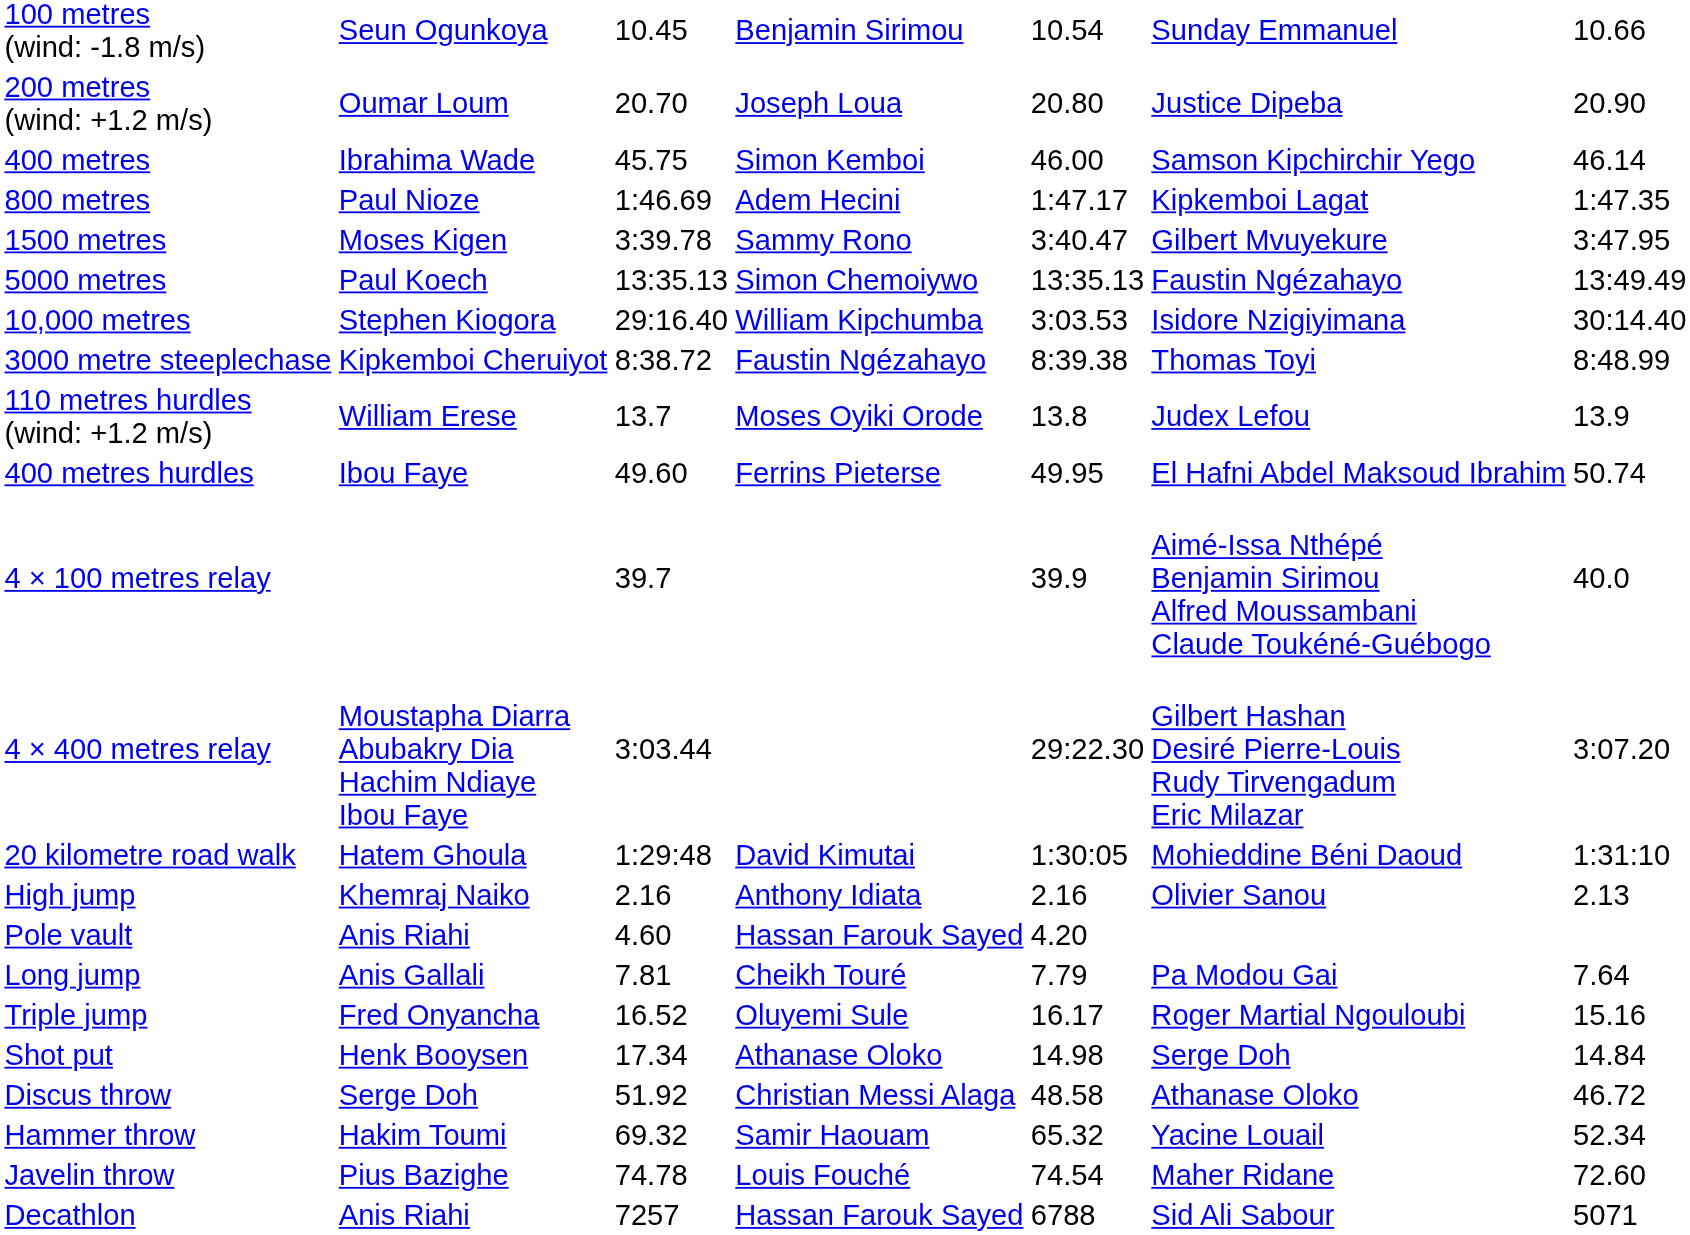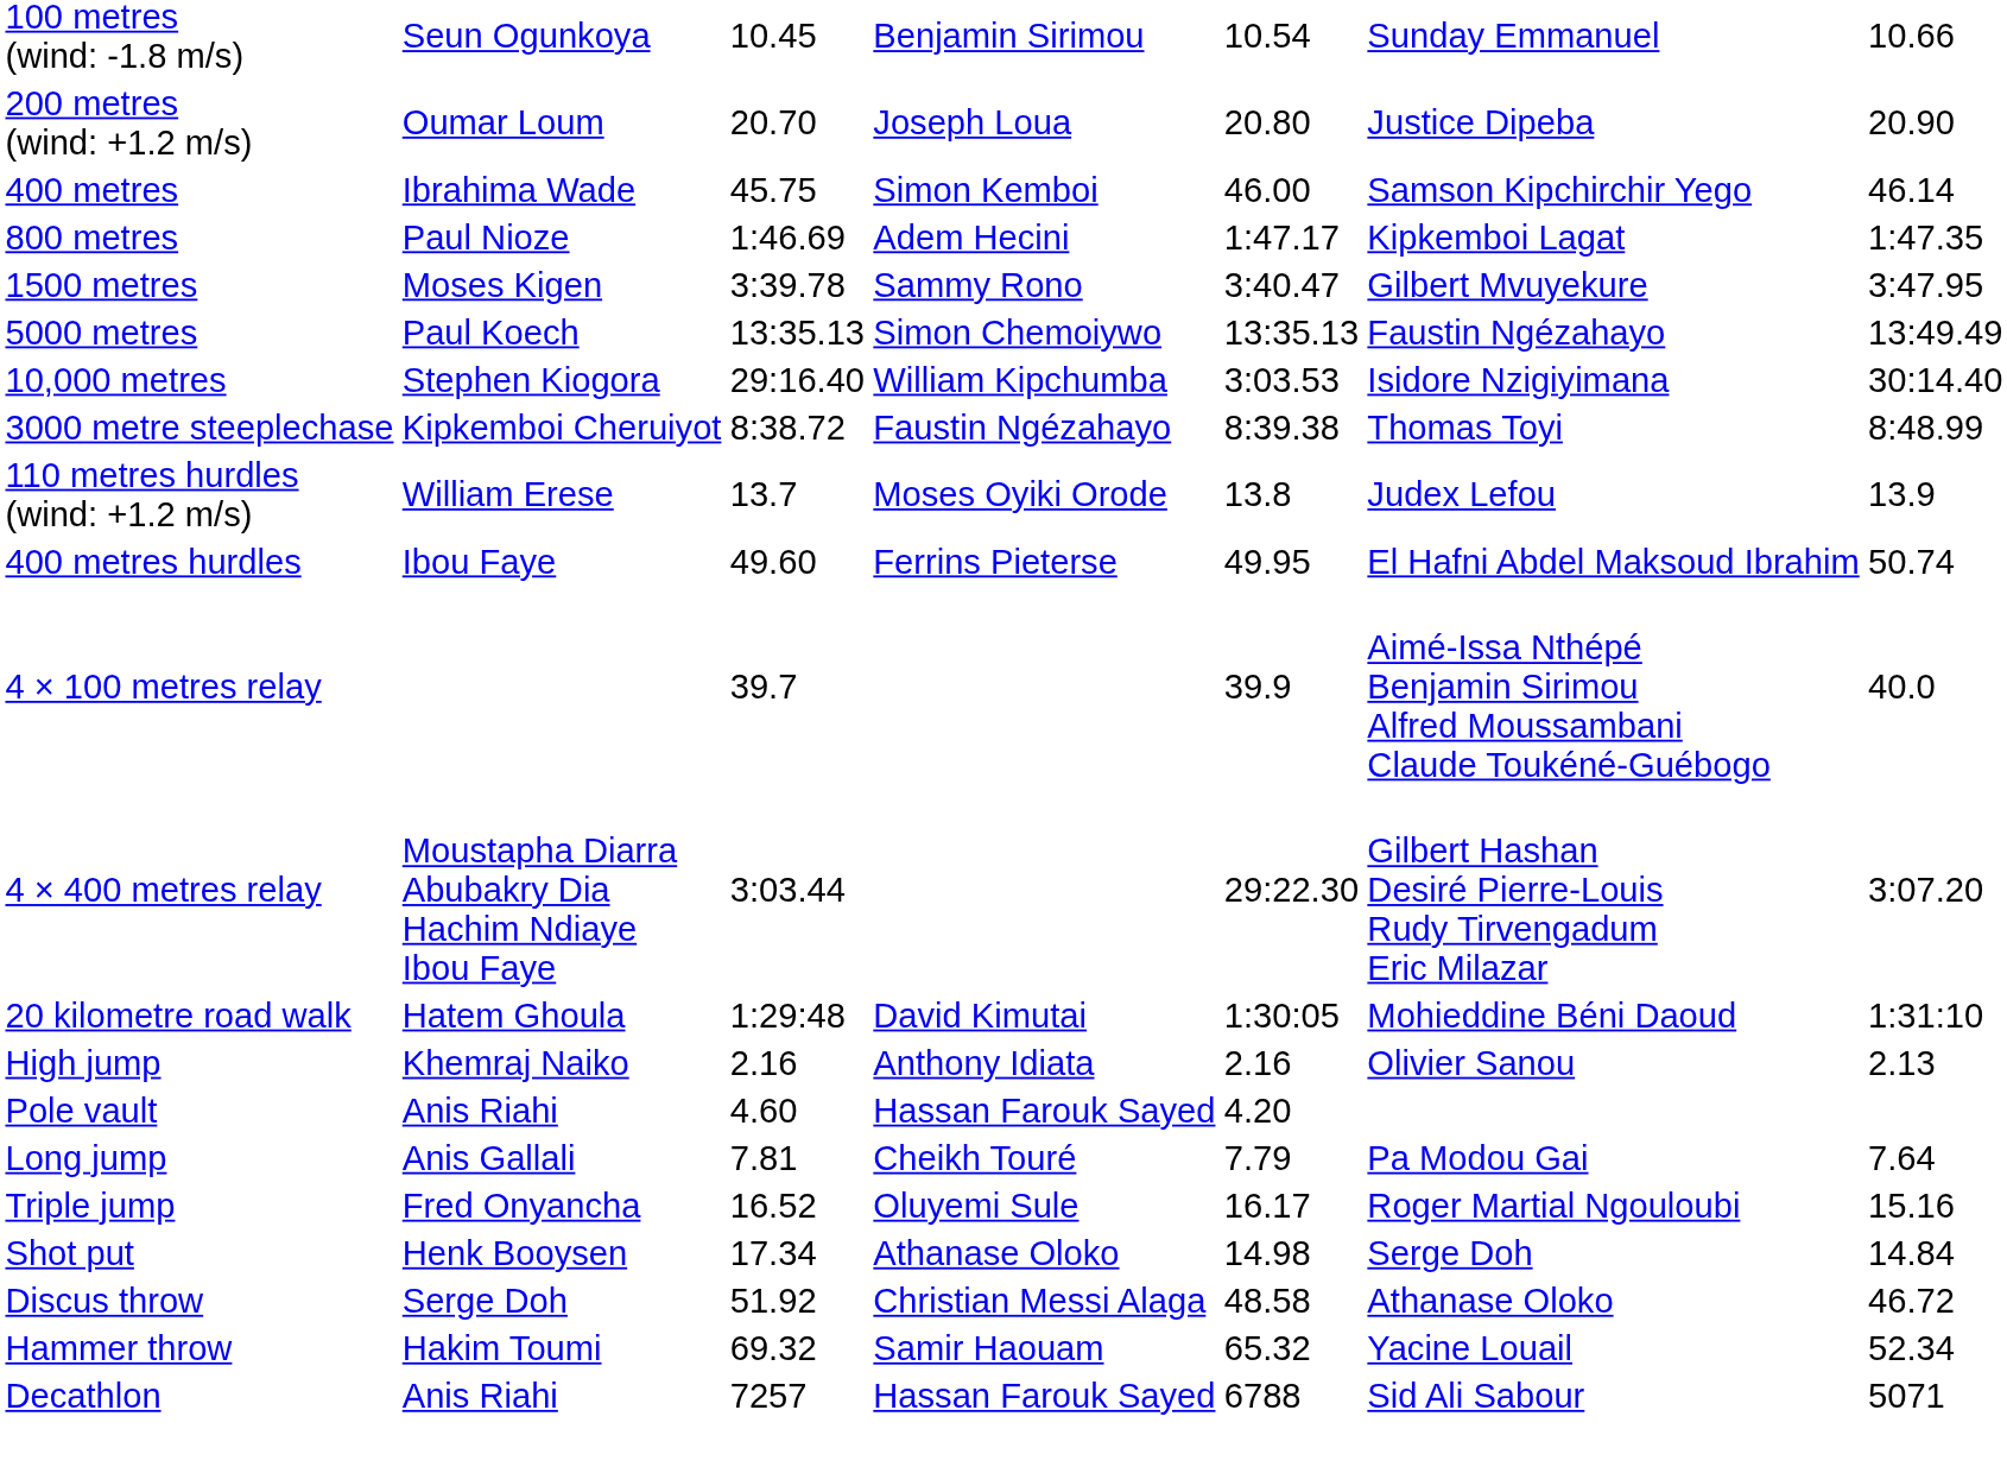 <table>
 <tr>
 <td><a href='#'>100 metres</a><br>(wind: -1.8 m/s)</td>
 <td><a href='#'>Seun Ogunkoya</a><br> </td>
 <td>10.45</td>
 <td><a href='#'>Benjamin Sirimou</a><br> </td>
 <td>10.54</td>
 <td><a href='#'>Sunday Emmanuel</a><br> </td>
 <td>10.66</td>
 </tr>
 <tr>
 <td><a href='#'>200 metres</a><br>(wind: +1.2 m/s)</td>
 <td><a href='#'>Oumar Loum</a><br> </td>
 <td>20.70</td>
 <td><a href='#'>Joseph Loua</a><br> </td>
 <td>20.80</td>
 <td><a href='#'>Justice Dipeba</a><br> </td>
 <td>20.90</td>
 </tr>
 <tr>
 <td><a href='#'>400 metres</a></td>
 <td><a href='#'>Ibrahima Wade</a><br> </td>
 <td>45.75</td>
 <td><a href='#'>Simon Kemboi</a><br> </td>
 <td>46.00</td>
 <td><a href='#'>Samson Kipchirchir Yego</a><br> </td>
 <td>46.14</td>
 </tr>
 <tr>
 <td><a href='#'>800 metres</a></td>
 <td><a href='#'>Paul Nioze</a><br> </td>
 <td>1:46.69</td>
 <td><a href='#'>Adem Hecini</a><br> </td>
 <td>1:47.17</td>
 <td><a href='#'>Kipkemboi Lagat</a><br> </td>
 <td>1:47.35</td>
 </tr>
 <tr>
 <td><a href='#'>1500 metres</a></td>
 <td><a href='#'>Moses Kigen</a><br> </td>
 <td>3:39.78</td>
 <td><a href='#'>Sammy Rono</a><br> </td>
 <td>3:40.47</td>
 <td><a href='#'>Gilbert Mvuyekure</a><br> </td>
 <td>3:47.95</td>
 </tr>
 <tr>
 <td><a href='#'>5000 metres</a></td>
 <td><a href='#'>Paul Koech</a><br> </td>
 <td>13:35.13</td>
 <td><a href='#'>Simon Chemoiywo</a><br> </td>
 <td>13:35.13</td>
 <td><a href='#'>Faustin Ngézahayo</a><br> </td>
 <td>13:49.49</td>
 </tr>
 <tr>
 <td><a href='#'>10,000 metres</a></td>
 <td><a href='#'>Stephen Kiogora</a><br> </td>
 <td>29:16.40</td>
 <td><a href='#'>William Kipchumba</a><br> </td>
 <td>3:03.53</td>
 <td><a href='#'>Isidore Nzigiyimana</a><br> </td>
 <td>30:14.40</td>
 </tr>
 <tr>
 <td><a href='#'>3000 metre steeplechase</a></td>
 <td><a href='#'>Kipkemboi Cheruiyot</a><br> </td>
 <td>8:38.72</td>
 <td><a href='#'>Faustin Ngézahayo</a><br> </td>
 <td>8:39.38</td>
 <td><a href='#'>Thomas Toyi</a><br> </td>
 <td>8:48.99</td>
 </tr>
 <tr>
 <td><a href='#'>110 metres hurdles</a><br>(wind: +1.2 m/s)</td>
 <td><a href='#'>William Erese</a><br> </td>
 <td>13.7</td>
 <td><a href='#'>Moses Oyiki Orode</a><br> </td>
 <td>13.8</td>
 <td><a href='#'>Judex Lefou</a><br> </td>
 <td>13.9</td>
 </tr>
 <tr>
 <td><a href='#'>400 metres hurdles</a></td>
 <td><a href='#'>Ibou Faye</a><br> </td>
 <td>49.60</td>
 <td><a href='#'>Ferrins Pieterse</a><br> </td>
 <td>49.95</td>
 <td><a href='#'>El Hafni Abdel Maksoud Ibrahim</a><br> </td>
 <td>50.74</td>
 </tr>
 <tr>
 <td><a href='#'>4 × 100 metres relay</a></td>
 <td></td>
 <td>39.7</td>
 <td></td>
 <td>39.9</td>
 <td><br><a href='#'>Aimé-Issa Nthépé</a><br><a href='#'>Benjamin Sirimou</a><br><a href='#'>Alfred Moussambani</a><br><a href='#'>Claude Toukéné-Guébogo</a></td>
 <td>40.0</td>
 </tr>
 <tr>
 <td><a href='#'>4 × 400 metres relay</a></td>
 <td><br><a href='#'>Moustapha Diarra</a><br><a href='#'>Abubakry Dia</a><br><a href='#'>Hachim Ndiaye</a><br><a href='#'>Ibou Faye</a></td>
 <td>3:03.44</td>
 <td></td>
 <td>29:22.30</td>
 <td><br><a href='#'>Gilbert Hashan</a><br><a href='#'>Desiré Pierre-Louis</a><br><a href='#'>Rudy Tirvengadum</a><br><a href='#'>Eric Milazar</a></td>
 <td>3:07.20</td>
 </tr>
 <tr>
 <td><a href='#'>20 kilometre road walk</a></td>
 <td><a href='#'>Hatem Ghoula</a><br> </td>
 <td>1:29:48</td>
 <td><a href='#'>David Kimutai</a><br> </td>
 <td>1:30:05</td>
 <td><a href='#'>Mohieddine Béni Daoud</a><br> </td>
 <td>1:31:10</td>
 </tr>
 <tr>
 <td><a href='#'>High jump</a></td>
 <td><a href='#'>Khemraj Naiko</a><br> </td>
 <td>2.16</td>
 <td><a href='#'>Anthony Idiata</a><br> </td>
 <td>2.16</td>
 <td><a href='#'>Olivier Sanou</a><br> </td>
 <td>2.13</td>
 </tr>
 <tr>
 <td><a href='#'>Pole vault</a></td>
 <td><a href='#'>Anis Riahi</a><br> </td>
 <td>4.60</td>
 <td><a href='#'>Hassan Farouk Sayed</a><br> </td>
 <td>4.20</td>
 <td></td>
 <td></td>
 </tr>
 <tr>
 <td><a href='#'>Long jump</a></td>
 <td><a href='#'>Anis Gallali</a><br> </td>
 <td>7.81</td>
 <td><a href='#'>Cheikh Touré</a><br> </td>
 <td>7.79</td>
 <td><a href='#'>Pa Modou Gai</a><br> </td>
 <td>7.64</td>
 </tr>
 <tr>
 <td><a href='#'>Triple jump</a></td>
 <td><a href='#'>Fred Onyancha</a><br> </td>
 <td>16.52</td>
 <td><a href='#'>Oluyemi Sule</a><br> </td>
 <td>16.17</td>
 <td><a href='#'>Roger Martial Ngouloubi</a><br> </td>
 <td>15.16</td>
 </tr>
 <tr>
 <td><a href='#'>Shot put</a></td>
 <td><a href='#'>Henk Booysen</a><br> </td>
 <td>17.34</td>
 <td><a href='#'>Athanase Oloko</a><br> </td>
 <td>14.98</td>
 <td><a href='#'>Serge Doh</a><br> </td>
 <td>14.84</td>
 </tr>
 <tr>
 <td><a href='#'>Discus throw</a></td>
 <td><a href='#'>Serge Doh</a><br> </td>
 <td>51.92</td>
 <td><a href='#'>Christian Messi Alaga</a><br> </td>
 <td>48.58</td>
 <td><a href='#'>Athanase Oloko</a><br> </td>
 <td>46.72</td>
 </tr>
 <tr>
 <td><a href='#'>Hammer throw</a></td>
 <td><a href='#'>Hakim Toumi</a><br> </td>
 <td>69.32</td>
 <td><a href='#'>Samir Haouam</a><br> </td>
 <td>65.32</td>
 <td><a href='#'>Yacine Louail</a><br> </td>
 <td>52.34</td>
 </tr>
 <tr>
-<td><a href='#'>Javelin throw</a></td>
-<td><a href='#'>Pius Bazighe</a><br> </td>
-<td>74.78</td>
-<td><a href='#'>Louis Fouché</a><br> </td>
-<td>74.54</td>
-<td><a href='#'>Maher Ridane</a><br> </td>
-<td>72.60</td>
-</tr>
-<tr>
 <td><a href='#'>Decathlon</a></td>
 <td><a href='#'>Anis Riahi</a><br> </td>
 <td>7257</td>
 <td><a href='#'>Hassan Farouk Sayed</a><br> </td>
 <td>6788</td>
 <td><a href='#'>Sid Ali Sabour</a><br> </td>
 <td>5071</td>
 </tr>
 </table>
